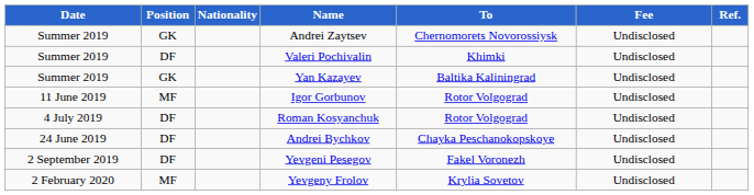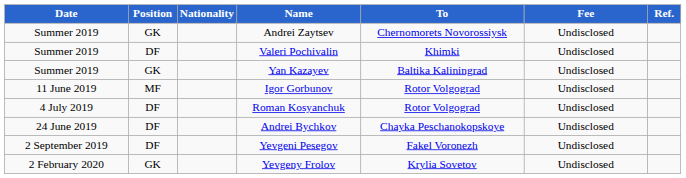 <table class="wikitable"  style="text-align:center; font-size:90%; ">
 <tr>
 <th style="background:#2965cc; color:white; width:150px;">Date</th>
 <th style="background:#2965cc; color:white; width:55px;">Position</th>
 <th style="background:#2965cc; color:white; width:55px;">Nationality</th>
 <th style="background:#2965cc; color:white; width:150px;">Name</th>
 <th style="background:#2965cc; color:white; width:200px;">To</th>
 <th style="background:#2965cc; color:white; width:150px;">Fee</th>
 <th style="background:#2965cc; color:white; width:35px;">Ref.</th>
 </tr>
 <tr>
 <td>Summer 2019</td>
 <td>GK</td>
 <td></td>
 <td>Andrei Zaytsev</td>
 <td><a href='#'>Chernomorets Novorossiysk</a></td>
 <td>Undisclosed</td>
 <td></td>
 </tr>
 <tr>
 <td>Summer 2019</td>
 <td>DF</td>
 <td></td>
 <td><a href='#'>Valeri Pochivalin</a></td>
 <td><a href='#'>Khimki</a></td>
 <td>Undisclosed</td>
 <td></td>
 </tr>
 <tr>
 <td>Summer 2019</td>
 <td>GK</td>
 <td></td>
 <td><a href='#'>Yan Kazayev</a></td>
 <td><a href='#'>Baltika Kaliningrad</a></td>
 <td>Undisclosed</td>
 <td></td>
 </tr>
 <tr>
 <td>11 June 2019</td>
 <td>MF</td>
 <td></td>
 <td><a href='#'>Igor Gorbunov</a></td>
 <td><a href='#'>Rotor Volgograd</a></td>
 <td>Undisclosed</td>
 <td></td>
 </tr>
 <tr>
 <td>4 July 2019</td>
 <td>DF</td>
 <td></td>
 <td><a href='#'>Roman Kosyanchuk</a></td>
 <td><a href='#'>Rotor Volgograd</a></td>
 <td>Undisclosed</td>
 <td></td>
 </tr>
 <tr>
 <td>24 June 2019</td>
 <td>DF</td>
 <td></td>
 <td><a href='#'>Andrei Bychkov</a></td>
 <td><a href='#'>Chayka Peschanokopskoye</a></td>
 <td>Undisclosed</td>
 <td></td>
 </tr>
 <tr>
 <td>2 September 2019</td>
 <td>DF</td>
 <td></td>
 <td><a href='#'>Yevgeni Pesegov</a></td>
 <td><a href='#'>Fakel Voronezh</a></td>
 <td>Undisclosed</td>
 <td></td>
 </tr>
 <tr>
 <td>2 February 2020</td>
-<td>MF</td>
+<td>GK</td>
 <td></td>
 <td><a href='#'>Yevgeny Frolov</a></td>
 <td><a href='#'>Krylia Sovetov</a></td>
 <td>Undisclosed</td>
 <td></td>
 </tr>
 </table>
